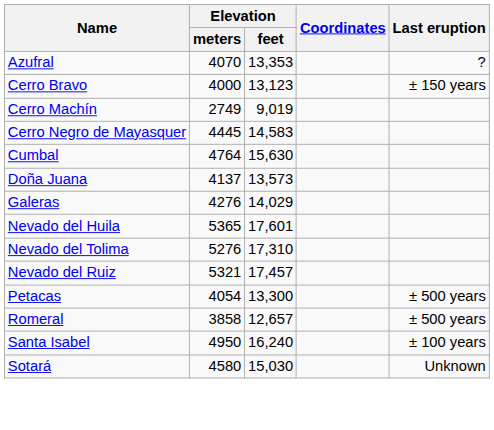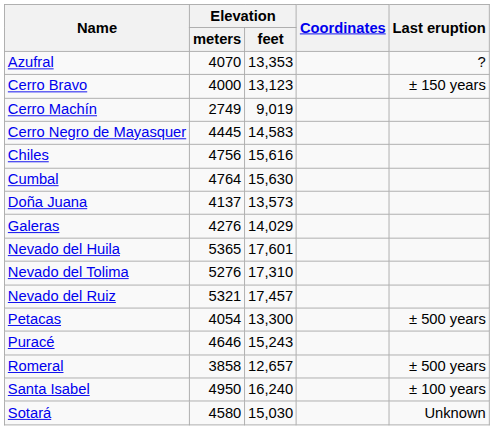 <table class="wikitable sortable">
 <tr>
 <th rowspan=2>Name</th>
 <th colspan=2>Elevation</th>
 <th rowspan=2><a href='#'>Coordinates</a></th>
 <th rowspan=2>Last eruption</th>
 </tr>
 <tr>
 <th>meters</th>
 <th>feet</th>
 </tr>
 <tr align="right">
 <td align="left"><a href='#'>Azufral</a></td>
 <td>4070</td>
 <td>13,353</td>
 <td></td>
 <td> ?</td>
 </tr>
 <tr align="right">
 <td align="left"><a href='#'>Cerro Bravo</a></td>
 <td>4000</td>
 <td>13,123</td>
 <td></td>
 <td> ± 150 years</td>
 </tr>
 <tr align="right">
 <td align="left"><a href='#'>Cerro Machín</a></td>
 <td>2749</td>
 <td>9,019</td>
 <td></td>
 <td></td>
 </tr>
 <tr align="right">
 <td align="left"><a href='#'>Cerro Negro de Mayasquer</a></td>
 <td>4445</td>
 <td>14,583</td>
+<td></td>
+<td></td>
+</tr>
+<tr align="right">
+<td align="left"><a href='#'>Chiles</a></td>
+<td>4756</td>
+<td>15,616</td>
 <td></td>
 <td></td>
 </tr>
 <tr align="right">
 <td align="left"><a href='#'>Cumbal</a></td>
 <td>4764</td>
 <td>15,630</td>
 <td></td>
 <td></td>
 </tr>
 <tr align="right">
 <td align="left"><a href='#'>Doña Juana</a></td>
 <td>4137</td>
 <td>13,573</td>
 <td></td>
 <td></td>
 </tr>
 <tr align="right">
 <td align="left"><a href='#'>Galeras</a></td>
 <td>4276</td>
 <td>14,029</td>
 <td></td>
 <td></td>
 </tr>
 <tr align="right">
 <td align="left"><a href='#'>Nevado del Huila</a></td>
 <td>5365</td>
 <td>17,601</td>
 <td></td>
 <td></td>
 </tr>
 <tr align="right">
 <td align="left"><a href='#'>Nevado del Tolima</a></td>
 <td>5276</td>
 <td>17,310</td>
 <td></td>
 <td></td>
 </tr>
 <tr align="right">
 <td align="left"><a href='#'>Nevado del Ruiz</a></td>
 <td>5321</td>
 <td>17,457</td>
 <td></td>
 <td></td>
 </tr>
 <tr align="right">
 <td align="left"><a href='#'>Petacas</a></td>
 <td>4054</td>
 <td>13,300</td>
 <td></td>
 <td> ± 500 years</td>
 </tr>
 <tr align="right">
+<td align="left"><a href='#'>Puracé</a></td>
+<td>4646</td>
+<td>15,243</td>
+<td></td>
+<td></td>
+</tr>
+<tr align="right">
 <td align="left"><a href='#'>Romeral</a></td>
 <td>3858</td>
 <td>12,657</td>
 <td></td>
 <td> ± 500 years</td>
 </tr>
 <tr align="right">
 <td align="left"><a href='#'>Santa Isabel</a></td>
 <td>4950</td>
 <td>16,240</td>
 <td></td>
 <td> ± 100 years</td>
 </tr>
 <tr align="right">
 <td align="left"><a href='#'>Sotará</a></td>
 <td>4580</td>
 <td>15,030</td>
 <td></td>
 <td>Unknown</td>
 </tr>
 </table>
